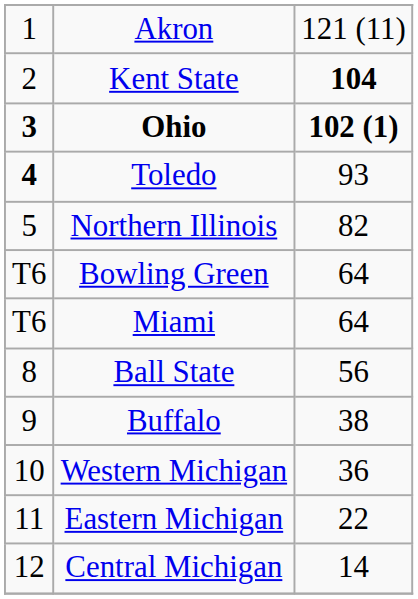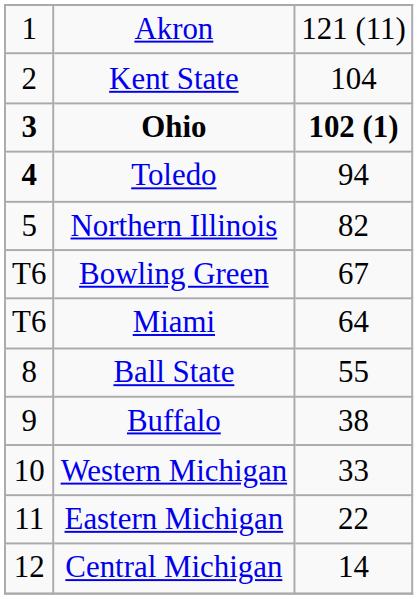 <table class="wikitable" border="1">
 <tr align=center>
 </tr>
 <tr align="center">
 <td>1</td>
 <td><a href='#'>Akron</a></td>
 <td>121 (11)</td>
 </tr>
 <tr align="center">
 <td>2</td>
 <td><a href='#'>Kent State</a></td>
-<td><strong>104</strong></td>
+<td>104</td>
 </tr>
 <tr align="center">
 <td><strong>3</strong></td>
 <td><strong>Ohio</strong></td>
 <td><strong>102 (1)</strong></td>
 </tr>
 <tr align="center">
 <td><strong>4</strong></td>
 <td><a href='#'>Toledo</a></td>
-<td>93</td>
+<td>94</td>
 </tr>
 <tr align="center">
 <td>5</td>
 <td><a href='#'>Northern Illinois</a></td>
 <td>82</td>
 </tr>
 <tr align="center">
 <td>T6</td>
 <td><a href='#'>Bowling Green</a></td>
-<td>64</td>
+<td>67</td>
 </tr>
 <tr align="center">
 <td>T6</td>
 <td><a href='#'>Miami</a></td>
 <td>64</td>
 </tr>
 <tr align="center">
 <td>8</td>
 <td><a href='#'>Ball State</a></td>
-<td>56</td>
+<td>55</td>
 </tr>
 <tr align="center">
 <td>9</td>
 <td><a href='#'>Buffalo</a></td>
 <td>38</td>
 </tr>
 <tr align="center">
 <td>10</td>
 <td><a href='#'>Western Michigan</a></td>
-<td>36</td>
+<td>33</td>
 </tr>
 <tr align="center">
 <td>11</td>
 <td><a href='#'>Eastern Michigan</a></td>
 <td>22</td>
 </tr>
 <tr align="center">
 <td>12</td>
 <td><a href='#'>Central Michigan</a></td>
 <td>14</td>
 </tr>
 <tr align="center">
 </tr>
 </table>
